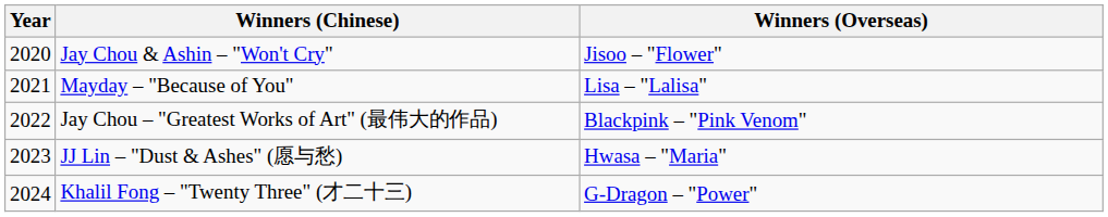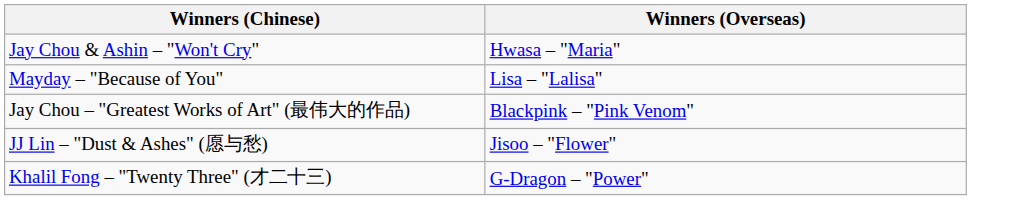 <table class="wikitable">
 <tr>
-<th>Year</th>
 <th style="width:25em;">Winners (Chinese)</th>
 <th style="width:25em;">Winners (Overseas)</th>
 </tr>
 <tr>
-<td>2020</td>
 <td><a href='#'>Jay Chou</a> & <a href='#'>Ashin</a> – "<a href='#'>Won't Cry</a>"</td>
-<td><a href='#'>Jisoo</a> – "<a href='#'>Flower</a>"</td>
+<td><a href='#'>Hwasa</a> – "<a href='#'>Maria</a>"</td>
 </tr>
 <tr>
-<td>2021</td>
 <td><a href='#'>Mayday</a> – "Because of You"</td>
 <td><a href='#'>Lisa</a> – "<a href='#'>Lalisa</a>"</td>
 </tr>
 <tr>
-<td>2022</td>
 <td>Jay Chou – "Greatest Works of Art" (最伟大的作品)</td>
 <td><a href='#'>Blackpink</a> – "<a href='#'>Pink Venom</a>"</td>
 </tr>
 <tr>
-<td>2023</td>
 <td><a href='#'>JJ Lin</a> – "Dust & Ashes" (愿与愁)</td>
-<td><a href='#'>Hwasa</a> – "<a href='#'>Maria</a>"</td>
+<td><a href='#'>Jisoo</a> – "<a href='#'>Flower</a>"</td>
 </tr>
 <tr>
-<td>2024</td>
 <td><a href='#'>Khalil Fong</a> – "Twenty Three" (才二十三)</td>
 <td><a href='#'>G-Dragon</a> – "<a href='#'>Power</a>"</td>
 </tr>
 </table>
